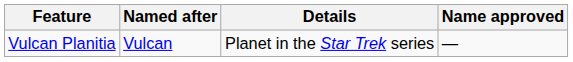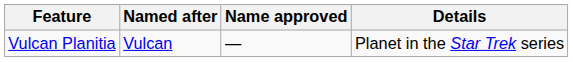 <table class="wikitable">
 <tr>
 <th>Feature</th>
 <th>Named after</th>
+<th>Name approved<br></th>
 <th>Details</th>
-<th>Name approved<br></th>
 </tr>
 <tr>
 <td><a href='#'>Vulcan Planitia</a></td>
 <td><a href='#'>Vulcan</a></td>
+<td>—</td>
 <td>Planet in the <em><a href='#'>Star Trek</a></em> series</td>
-<td>—</td>
 </tr>
 </table>
